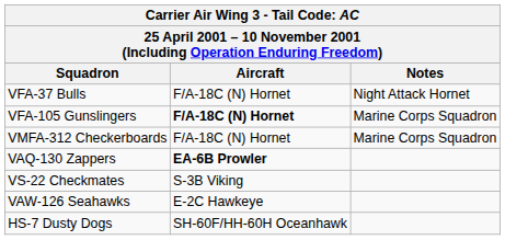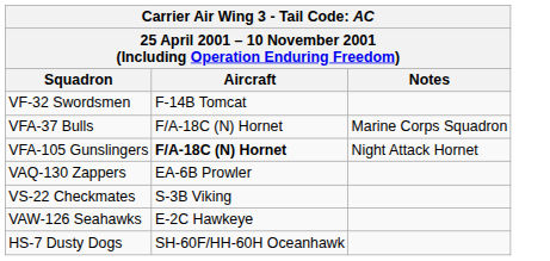 <table class="wikitable">
 <tr>
 <th colspan="3">Carrier Air Wing 3 - Tail Code: <em>AC</em></th>
 </tr>
 <tr>
 <th colspan="3">25 April 2001 – 10 November 2001<br>(Including <a href='#'>Operation Enduring Freedom</a>)</th>
 </tr>
 <tr>
 <th>Squadron</th>
 <th>Aircraft</th>
 <th>Notes</th>
 </tr>
 <tr>
+<td>VF-32 Swordsmen</td>
+<td>F-14B Tomcat</td>
+<td></td>
+</tr>
+<tr>
 <td>VFA-37 Bulls</td>
 <td>F/A-18C (N) Hornet</td>
-<td>Night Attack Hornet</td>
+<td>Marine Corps Squadron</td>
 </tr>
 <tr>
 <td>VFA-105 Gunslingers</td>
 <td><strong>F/A-18C (N) Hornet</strong></td>
-<td>Marine Corps Squadron</td>
-</tr>
-<tr>
-<td>VMFA-312 Checkerboards</td>
-<td>F/A-18C (N) Hornet</td>
-<td>Marine Corps Squadron</td>
+<td>Night Attack Hornet</td>
 </tr>
 <tr>
 <td>VAQ-130 Zappers</td>
-<td><strong>EA-6B Prowler</strong></td>
+<td>EA-6B Prowler</td>
 <td></td>
 </tr>
 <tr>
 <td>VS-22 Checkmates</td>
 <td>S-3B Viking</td>
 <td></td>
 </tr>
 <tr>
 <td>VAW-126 Seahawks</td>
 <td>E-2C Hawkeye</td>
 <td></td>
 </tr>
 <tr>
 <td>HS-7 Dusty Dogs</td>
 <td>SH-60F/HH-60H Oceanhawk</td>
 <td></td>
 </tr>
 </table>
